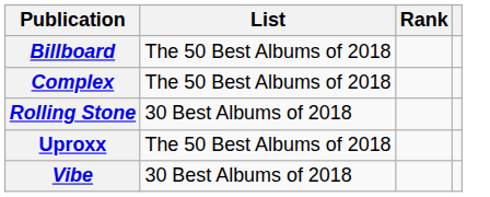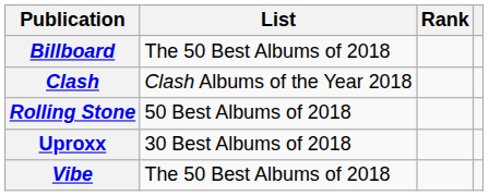 <table class="wikitable sortable plainrowheaders" style="border:none; margin:0;">
 <tr>
 <th scope="col">Publication</th>
 <th scope="col" class="unsortable">List</th>
 <th scope="col" data-sort-type="number">Rank</th>
 <th scope="col" class="unsortable"></th>
 </tr>
 <tr>
 <th scope="row"><em><a href='#'>Billboard</a></em></th>
 <td>The 50 Best Albums of 2018</td>
 <td></td>
 <td></td>
 </tr>
 <tr>
-<th scope="row"><em><a href='#'>Complex</a></em></th>
-<td>The 50 Best Albums of 2018</td>
+<th scope="row"><em><a href='#'>Clash</a></em></th>
+<td><em>Clash</em> Albums of the Year 2018</td>
 <td></td>
 <td></td>
 </tr>
 <tr>
 <th scope="row"><em><a href='#'>Rolling Stone</a></em></th>
+<td>50 Best Albums of 2018</td>
+<td></td>
+<td></td>
+</tr>
+<tr>
+<th scope="row"><a href='#'>Uproxx</a></th>
 <td>30 Best Albums of 2018</td>
 <td></td>
 <td></td>
 </tr>
 <tr>
-<th scope="row"><a href='#'>Uproxx</a></th>
+<th scope="row"><em><a href='#'>Vibe</a></em></th>
 <td>The 50 Best Albums of 2018</td>
 <td></td>
 <td></td>
 </tr>
-<tr>
-<th scope="row"><em><a href='#'>Vibe</a></em></th>
-<td>30 Best Albums of 2018</td>
-<td></td>
-<td></td>
-</tr>
 </table>
